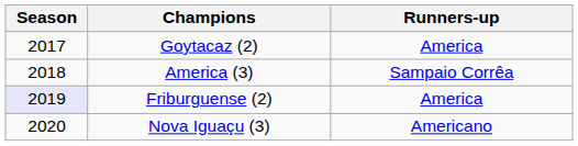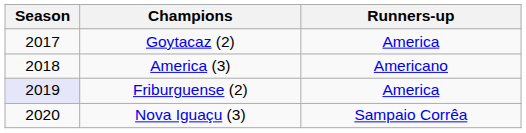 <table class="wikitable" style="text-align:center; margin-left:1em;">
 <tr>
 <th style="width:70px">Season</th>
 <th style="width:220px">Champions</th>
 <th style="width:220px">Runners-up</th>
 </tr>
 <tr>
 <td>2017</td>
 <td><a href='#'>Goytacaz</a> (2)</td>
 <td><a href='#'>America</a></td>
 </tr>
 <tr>
 <td>2018</td>
 <td><a href='#'>America</a> (3)</td>
-<td><a href='#'>Sampaio Corrêa</a></td>
+<td><a href='#'>Americano</a></td>
 </tr>
 <tr>
 <td style="background: lavender;">2019</td>
 <td><a href='#'>Friburguense</a> (2)</td>
 <td><a href='#'>America</a></td>
 </tr>
 <tr>
 <td>2020</td>
 <td><a href='#'>Nova Iguaçu</a> (3)</td>
-<td><a href='#'>Americano</a></td>
+<td><a href='#'>Sampaio Corrêa</a></td>
 </tr>
 </table>
